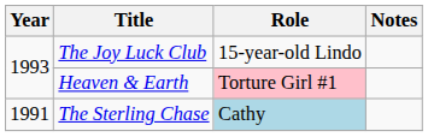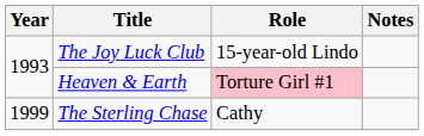 <table class="wikitable">
 <tr>
 <th>Year</th>
 <th>Title</th>
 <th>Role</th>
 <th>Notes</th>
 </tr>
 <tr>
 <td rowspan="2">1993</td>
 <td><em><a href='#'>The Joy Luck Club</a></em></td>
 <td>15-year-old Lindo</td>
 <td></td>
 </tr>
 <tr>
 <td><em><a href='#'>Heaven & Earth</a></em></td>
 <td style="background: pink;">Torture Girl #1</td>
 <td></td>
 </tr>
 <tr>
-<td>1991</td>
+<td>1999</td>
 <td><em><a href='#'>The Sterling Chase</a></em></td>
-<td style="background: lightblue;">Cathy</td>
+<td>Cathy</td>
 <td></td>
 </tr>
 <tr>
 </tr>
 </table>
